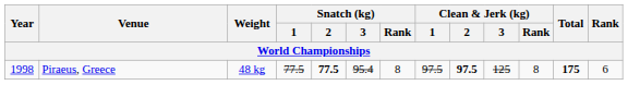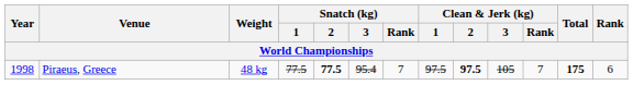 <table class = "wikitable" style="text-align:center;">
 <tr>
 <th rowspan=2 width=40>Year</th>
 <th rowspan=2 width=250>Venue</th>
 <th rowspan=2 width=60>Weight</th>
 <th colspan=4>Snatch (kg)</th>
 <th colspan=4>Clean & Jerk (kg)</th>
 <th rowspan=2 width=40>Total</th>
 <th rowspan=2 width=40>Rank</th>
 </tr>
 <tr>
 <th width=40>1</th>
 <th width=40>2</th>
 <th width=40>3</th>
 <th width=40>Rank</th>
 <th width=40>1</th>
 <th width=40>2</th>
 <th width=40>3</th>
 <th width=40>Rank</th>
 </tr>
 <tr>
 <th colspan=13><a href='#'>World Championships</a></th>
 </tr>
 <tr>
 <td><a href='#'>1998</a></td>
 <td align=left> <a href='#'>Piraeus</a>, <a href='#'>Greece</a></td>
 <td><a href='#'>48 kg</a></td>
 <td><s>77.5</s></td>
 <td><strong>77.5</strong></td>
 <td><s>95.4</s></td>
-<td>8</td>
+<td>7</td>
 <td><s>97.5</s></td>
 <td><strong>97.5</strong></td>
-<td><s>125</s></td>
-<td>8</td>
+<td><s>105</s></td>
+<td>7</td>
 <td><strong>175</strong></td>
 <td>6</td>
 </tr>
 </table>
